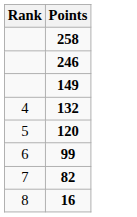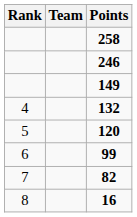 <table class="wikitable">
 <tr>
 <th>Rank</th>
+<th>Team</th>
 <th>Points</th>
 </tr>
 <tr>
 <td align=center></td>
+<td></td>
 <td align=center><strong>258</strong></td>
 </tr>
 <tr>
 <td align=center></td>
+<td></td>
 <td align=center><strong>246</strong></td>
 </tr>
 <tr>
 <td align=center></td>
+<td></td>
 <td align=center><strong>149</strong></td>
 </tr>
 <tr>
 <td align=center>4</td>
+<td></td>
 <td align=center><strong>132</strong></td>
 </tr>
 <tr>
 <td align=center>5</td>
+<td></td>
 <td align=center><strong>120</strong></td>
 </tr>
 <tr>
 <td align=center>6</td>
+<td></td>
 <td align=center><strong>99</strong></td>
 </tr>
 <tr>
 <td align=center>7</td>
+<td></td>
 <td align=center><strong>82</strong></td>
 </tr>
 <tr>
 <td align=center>8</td>
+<td></td>
 <td align=center><strong>16</strong></td>
 </tr>
 </table>
